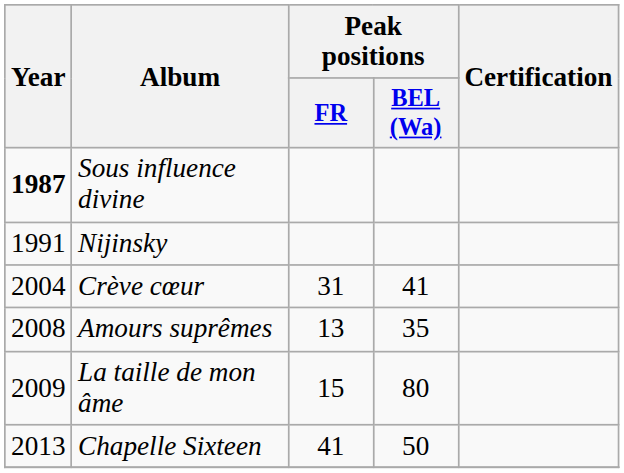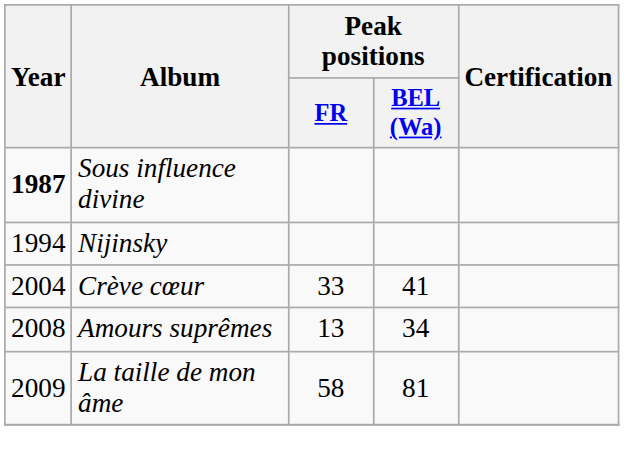 <table class="wikitable">
 <tr>
 <th align="center" rowspan="2" width="10">Year</th>
 <th align="center" rowspan="2" width="120">Album</th>
 <th align="center" colspan="2" width="20">Peak positions</th>
 <th align="center" rowspan="2" width="70">Certification</th>
 </tr>
 <tr>
 <th scope="col" style="width:3em;font-size:90%;"><a href='#'>FR</a><br></th>
 <th scope="col" style="width:3em;font-size:90%;"><a href='#'>BEL <br>(Wa)</a><br></th>
 </tr>
 <tr>
 <td style="text-align:center;"><strong>1987</strong></td>
 <td><em>Sous influence divine</em></td>
 <td style="text-align:center;"></td>
 <td style="text-align:center;"></td>
 <td style="text-align:center;"></td>
 </tr>
 <tr>
-<td style="text-align:center;">1991</td>
+<td style="text-align:center;">1994</td>
 <td><em>Nijinsky</em></td>
 <td style="text-align:center;"></td>
 <td style="text-align:center;"></td>
 <td style="text-align:center;"></td>
 </tr>
 <tr>
 <td style="text-align:center;">2004</td>
 <td><em>Crève cœur</em></td>
-<td style="text-align:center;">31</td>
+<td style="text-align:center;">33</td>
 <td style="text-align:center;">41</td>
 <td style="text-align:center;"></td>
 </tr>
 <tr>
 <td style="text-align:center;">2008</td>
 <td><em>Amours suprêmes</em></td>
 <td style="text-align:center;">13</td>
-<td style="text-align:center;">35</td>
+<td style="text-align:center;">34</td>
 <td style="text-align:center;"></td>
 </tr>
 <tr>
 <td style="text-align:center;">2009</td>
 <td><em>La taille de mon âme</em></td>
-<td style="text-align:center;">15</td>
-<td style="text-align:center;">80</td>
-<td style="text-align:center;"></td>
-</tr>
-<tr>
-<td style="text-align:center;">2013</td>
-<td><em>Chapelle Sixteen</em></td>
-<td style="text-align:center;">41</td>
-<td style="text-align:center;">50</td>
+<td style="text-align:center;">58</td>
+<td style="text-align:center;">81</td>
 <td style="text-align:center;"></td>
 </tr>
 <tr>
 </tr>
 </table>
